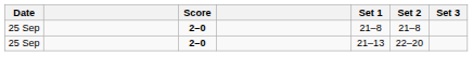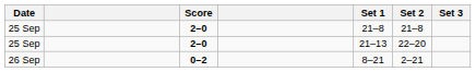 <table class="wikitable" style="text-align: center; font-size:90% ">
 <tr>
 <th width="50">Date</th>
 <th align="right" width="190"></th>
 <th width="50">Score</th>
 <th align="left" width="190"></th>
 <th width="50">Set 1</th>
 <th width="50">Set 2</th>
 <th width="50">Set 3</th>
 </tr>
 <tr>
 <td>25 Sep</td>
 <td align=right><strong></strong></td>
 <td align=center><strong>2–0</strong></td>
 <td align=left></td>
 <td>21–8</td>
 <td>21–8</td>
 <td></td>
 </tr>
 <tr>
 <td>25 Sep</td>
 <td align=right><strong></strong></td>
 <td align=center><strong>2–0</strong></td>
 <td align=left></td>
 <td>21–13</td>
 <td>22–20</td>
 <td></td>
 </tr>
+<tr>
+<td>26 Sep</td>
+<td align=right></td>
+<td align=center><strong>0–2</strong></td>
+<td align=left><strong></strong></td>
+<td>8–21</td>
+<td>2–21</td>
+<td></td>
+</tr>
 </table>
